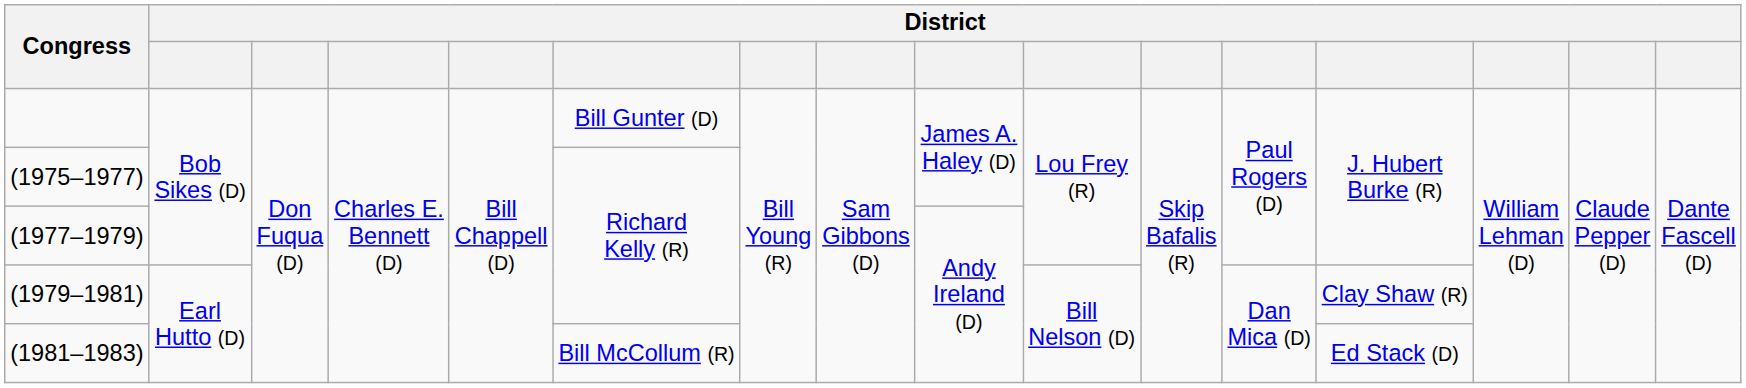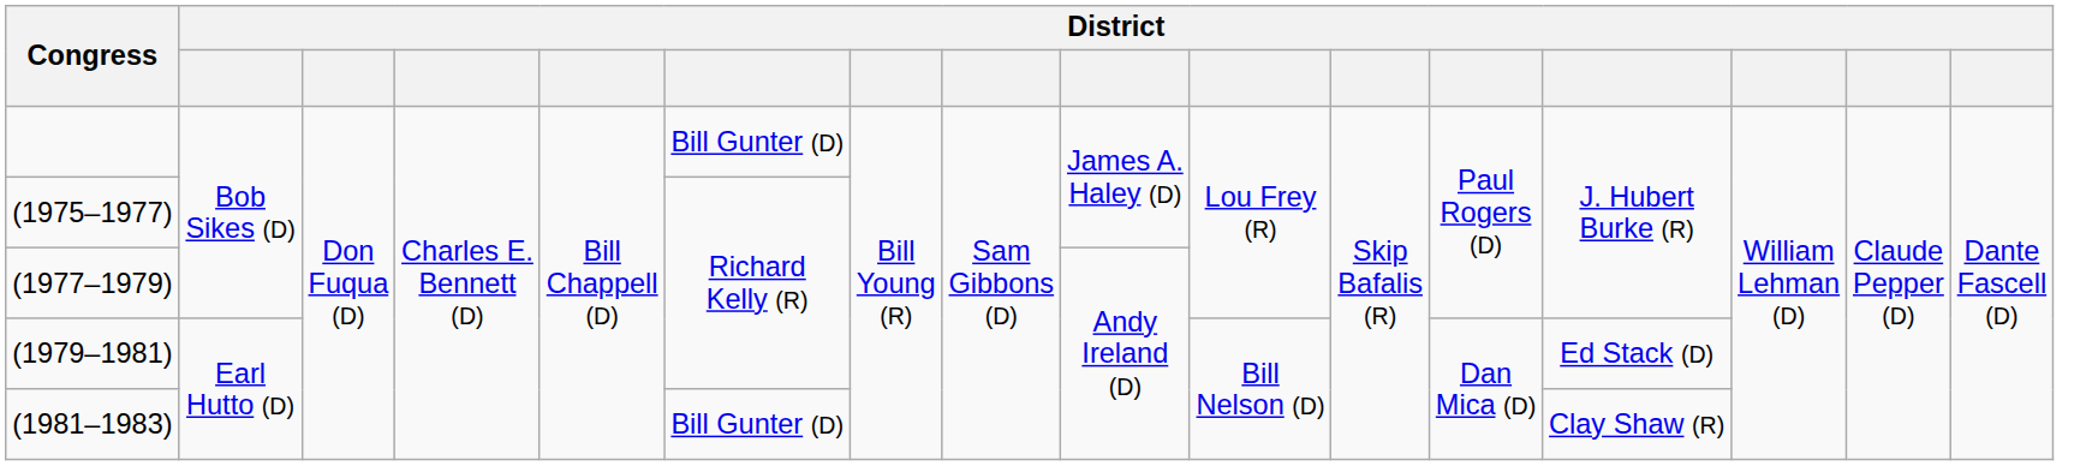 <table class=wikitable style="text-align:center">
 <tr>
 <th rowspan=2>Congress</th>
 <th colspan=15>District</th>
 </tr>
 <tr style="height:2em">
 <th></th>
 <th></th>
 <th></th>
 <th></th>
 <th></th>
 <th></th>
 <th></th>
 <th></th>
 <th></th>
 <th></th>
 <th></th>
 <th></th>
 <th></th>
 <th></th>
 <th></th>
 </tr>
 <tr style="height:2.5em">
 <td></td>
 <td rowspan=3 ><a href='#'>Bob<br>Sikes</a> <small>(D)</small></td>
 <td rowspan=5 ><a href='#'>Don<br>Fuqua</a><br><small>(D)</small></td>
 <td rowspan=5 ><a href='#'>Charles E.<br>Bennett</a><br><small>(D)</small></td>
 <td rowspan=5 ><a href='#'>Bill<br>Chappell</a><br><small>(D)</small></td>
 <td><a href='#'>Bill Gunter</a> <small>(D)</small></td>
 <td rowspan=5 ><a href='#'>Bill<br>Young</a><br><small>(R)</small></td>
 <td rowspan=5 ><a href='#'>Sam<br>Gibbons</a><br><small>(D)</small></td>
 <td rowspan=2 ><a href='#'>James A.<br>Haley</a> <small>(D)</small></td>
 <td rowspan=3 ><a href='#'>Lou Frey</a><br><small>(R)</small></td>
 <td rowspan=5 ><a href='#'>Skip<br>Bafalis</a><br><small>(R)</small></td>
 <td rowspan=3 ><a href='#'>Paul<br>Rogers</a><br><small>(D)</small></td>
 <td rowspan=3 ><a href='#'>J. Hubert<br>Burke</a> <small>(R)</small></td>
 <td rowspan=5 ><a href='#'>William<br>Lehman</a><br><small>(D)</small></td>
 <td rowspan=5 ><a href='#'>Claude<br>Pepper</a><br><small>(D)</small></td>
 <td rowspan=5 ><a href='#'>Dante<br>Fascell</a><br><small>(D)</small></td>
 </tr>
 <tr style="height:2.5em">
 <td><strong></strong> (1975–1977)</td>
 <td rowspan=3 ><a href='#'>Richard<br>Kelly</a> <small>(R)</small></td>
 </tr>
 <tr style="height:2.5em">
 <td><strong></strong> (1977–1979)</td>
 <td rowspan=3 ><a href='#'>Andy<br>Ireland</a><br><small>(D)</small></td>
 </tr>
 <tr style="height:2.5em">
 <td><strong></strong> (1979–1981)</td>
 <td rowspan=2 ><a href='#'>Earl<br>Hutto</a> <small>(D)</small></td>
 <td rowspan=2 ><a href='#'>Bill<br>Nelson</a> <small>(D)</small></td>
 <td rowspan=2 ><a href='#'>Dan<br>Mica</a> <small>(D)</small></td>
-<td><a href='#'>Clay Shaw</a> <small>(R)</small></td>
+<td><a href='#'>Ed Stack</a> <small>(D)</small></td>
 </tr>
 <tr style="height:2.5em">
 <td><strong></strong> (1981–1983)</td>
-<td><a href='#'>Bill McCollum</a> <small>(R)</small></td>
-<td><a href='#'>Ed Stack</a> <small>(D)</small></td>
+<td><a href='#'>Bill Gunter</a> <small>(D)</small></td>
+<td><a href='#'>Clay Shaw</a> <small>(R)</small></td>
 </tr>
 </table>
